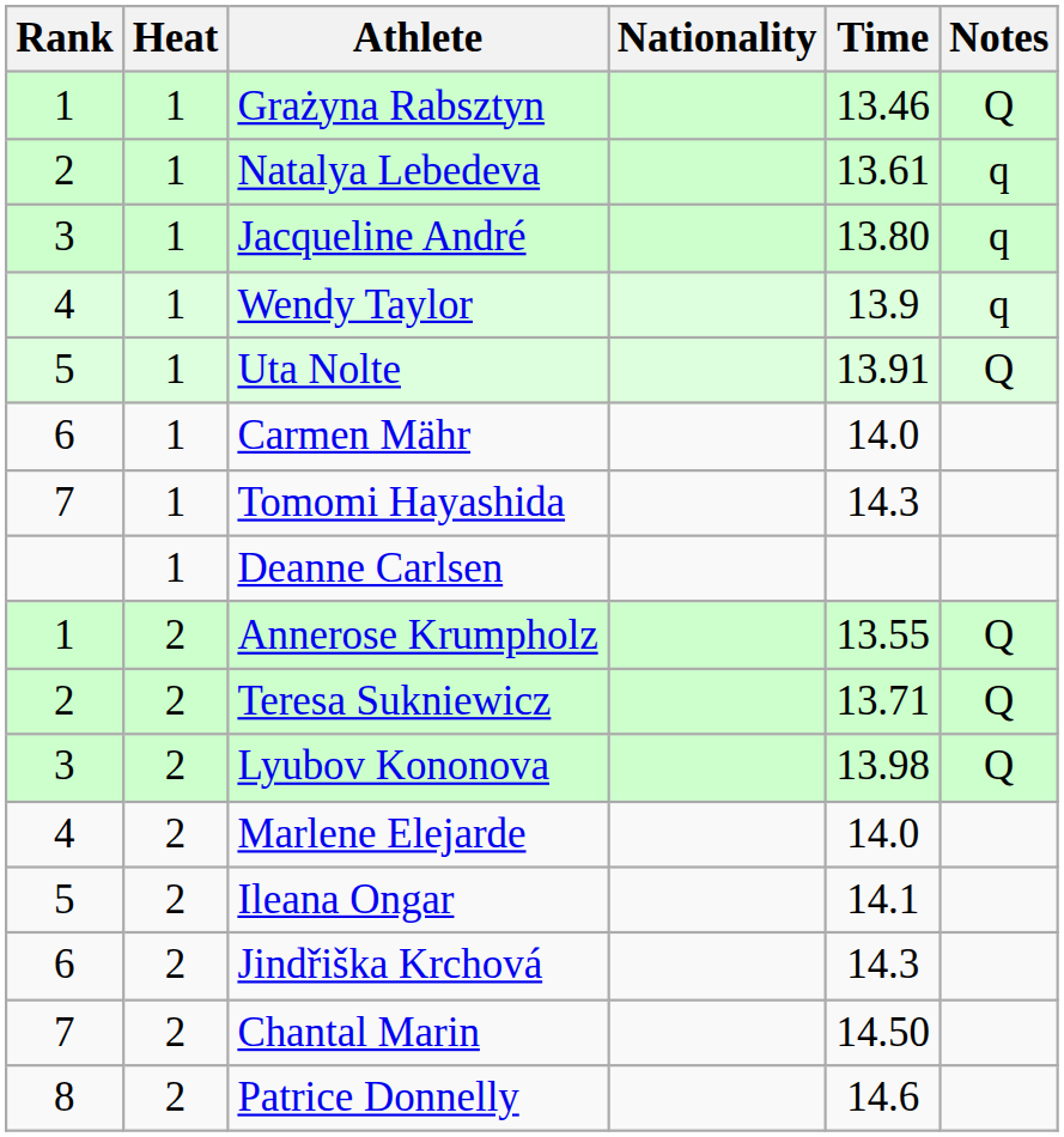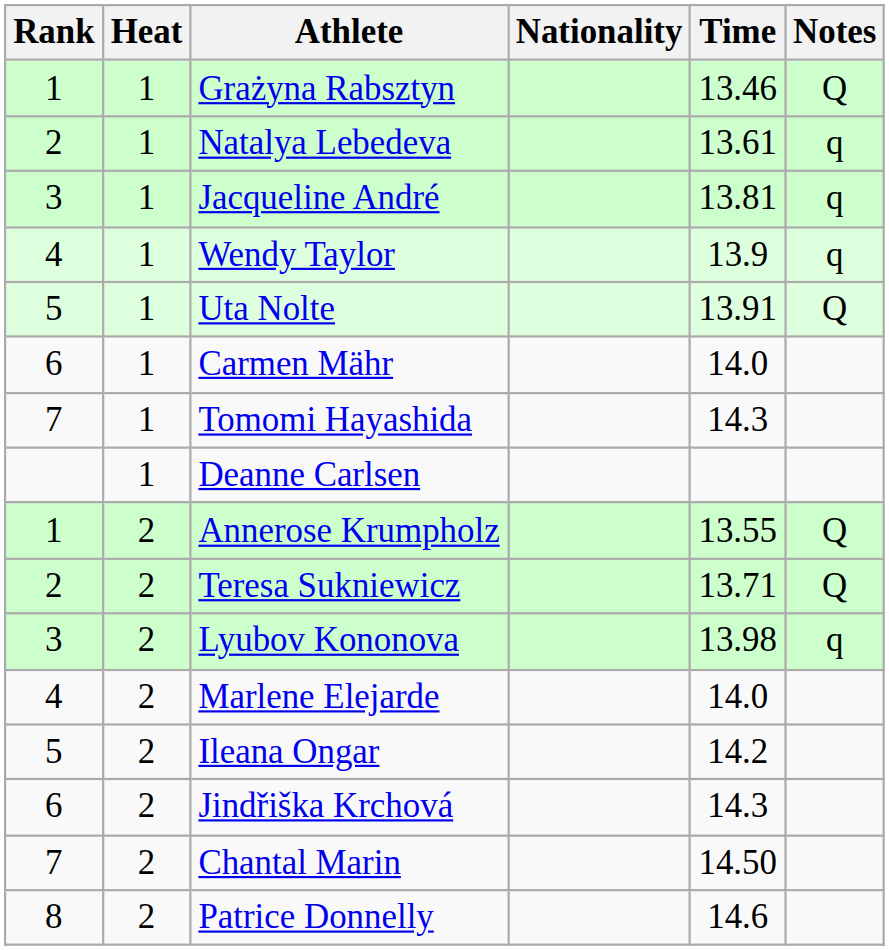 <table class="wikitable sortable" style="text-align:center">
 <tr>
 <th>Rank</th>
 <th>Heat</th>
 <th>Athlete</th>
 <th>Nationality</th>
 <th>Time</th>
 <th>Notes</th>
 </tr>
 <tr bgcolor=ccffcc>
 <td>1</td>
 <td>1</td>
 <td align=left><a href='#'>Grażyna Rabsztyn</a></td>
 <td align=left></td>
 <td>13.46</td>
 <td>Q</td>
 </tr>
 <tr bgcolor=ccffcc>
 <td>2</td>
 <td>1</td>
 <td align=left><a href='#'>Natalya Lebedeva</a></td>
 <td align=left></td>
 <td>13.61</td>
 <td>q</td>
 </tr>
 <tr bgcolor=ccffcc>
 <td>3</td>
 <td>1</td>
 <td align=left><a href='#'>Jacqueline André</a></td>
 <td align=left></td>
-<td>13.80</td>
+<td>13.81</td>
 <td>q</td>
 </tr>
 <tr bgcolor=ddffdd>
 <td>4</td>
 <td>1</td>
 <td align=left><a href='#'>Wendy Taylor</a></td>
 <td align=left></td>
 <td>13.9</td>
 <td>q</td>
 </tr>
 <tr bgcolor=ddffdd>
 <td>5</td>
 <td>1</td>
 <td align=left><a href='#'>Uta Nolte</a></td>
 <td align=left></td>
 <td>13.91</td>
 <td>Q</td>
 </tr>
 <tr>
 <td>6</td>
 <td>1</td>
 <td align=left><a href='#'>Carmen Mähr</a></td>
 <td align=left></td>
 <td>14.0</td>
 <td></td>
 </tr>
 <tr>
 <td>7</td>
 <td>1</td>
 <td align=left><a href='#'>Tomomi Hayashida</a></td>
 <td align=left></td>
 <td>14.3</td>
 <td></td>
 </tr>
 <tr>
 <td></td>
 <td>1</td>
 <td align=left><a href='#'>Deanne Carlsen</a></td>
 <td align=left></td>
 <td></td>
 <td></td>
 </tr>
 <tr bgcolor=ccffcc>
 <td>1</td>
 <td>2</td>
 <td align=left><a href='#'>Annerose Krumpholz</a></td>
 <td align=left></td>
 <td>13.55</td>
 <td>Q</td>
 </tr>
 <tr bgcolor=ccffcc>
 <td>2</td>
 <td>2</td>
 <td align=left><a href='#'>Teresa Sukniewicz</a></td>
 <td align=left></td>
 <td>13.71</td>
 <td>Q</td>
 </tr>
 <tr bgcolor=ccffcc>
 <td>3</td>
 <td>2</td>
 <td align=left><a href='#'>Lyubov Kononova</a></td>
 <td align=left></td>
 <td>13.98</td>
-<td>Q</td>
+<td>q</td>
 </tr>
 <tr>
 <td>4</td>
 <td>2</td>
 <td align=left><a href='#'>Marlene Elejarde</a></td>
 <td align=left></td>
 <td>14.0</td>
 <td></td>
 </tr>
 <tr>
 <td>5</td>
 <td>2</td>
 <td align=left><a href='#'>Ileana Ongar</a></td>
 <td align=left></td>
-<td>14.1</td>
+<td>14.2</td>
 <td></td>
 </tr>
 <tr>
 <td>6</td>
 <td>2</td>
 <td align=left><a href='#'>Jindřiška Krchová</a></td>
 <td align=left></td>
 <td>14.3</td>
 <td></td>
 </tr>
 <tr>
 <td>7</td>
 <td>2</td>
 <td align=left><a href='#'>Chantal Marin</a></td>
 <td align=left></td>
 <td>14.50</td>
 <td></td>
 </tr>
 <tr>
 <td>8</td>
 <td>2</td>
 <td align=left><a href='#'>Patrice Donnelly</a></td>
 <td align=left></td>
 <td>14.6</td>
 <td></td>
 </tr>
 </table>
